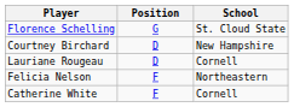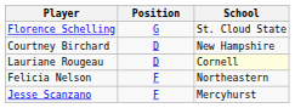 <table class="wikitable">
 <tr>
 <th>Player</th>
 <th>  Position  </th>
 <th>School</th>
 </tr>
 <tr>
 <td><a href='#'>Florence Schelling</a></td>
 <td align=center><a href='#'>G</a></td>
 <td>St. Cloud State</td>
 </tr>
 <tr>
 <td>Courtney Birchard</td>
 <td align=center><a href='#'>D</a></td>
 <td>New Hampshire</td>
 </tr>
 <tr>
 <td>Lauriane Rougeau</td>
 <td align=center><a href='#'>D</a></td>
-<td>Cornell</td>
+<td style="background: lightyellow;">Cornell</td>
 </tr>
 <tr>
 <td>Felicia Nelson</td>
 <td align=center><a href='#'>F</a></td>
 <td>Northeastern</td>
 </tr>
 <tr>
-<td>Catherine White</td>
+<td><a href='#'>Jesse Scanzano</a></td>
 <td align=center><a href='#'>F</a></td>
-<td>Cornell</td>
+<td>Mercyhurst</td>
 </tr>
 </table>
